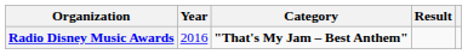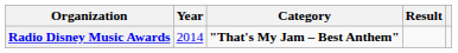 <table class="wikitable sortable plainrowheaders" style="border:none; margin:0;">
 <tr>
 <th scope="col">Organization</th>
 <th scope="col">Year</th>
 <th scope="col">Category</th>
 <th scope="col">Result</th>
 <th class="unsortable" scope="col"></th>
 </tr>
 <tr>
 <th scope="row"><a href='#'>Radio Disney Music Awards</a></th>
-<td><a href='#'>2016</a></td>
+<td><a href='#'>2014</a></td>
 <td><strong>"That's My Jam – Best Anthem"</strong></td>
 <td></td>
 <td style="text-align:center;"></td>
 </tr>
 <tr>
 </tr>
 </table>
